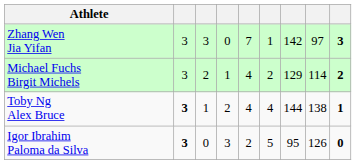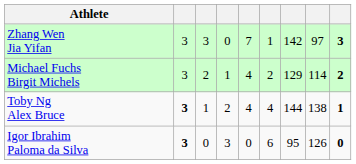 <table class=wikitable style="text-align:center">
 <tr>
 <th width=210>Athlete</th>
 <th width=20></th>
 <th width=20></th>
 <th width=20></th>
 <th width=20></th>
 <th width=20></th>
 <th width=20></th>
 <th width=20></th>
 <th width=20></th>
 </tr>
 <tr bgcolor=ccffcc>
 <td style="text-align:left"> <a href='#'>Zhang Wen</a><br> <a href='#'>Jia Yifan</a></td>
 <td>3</td>
 <td>3</td>
 <td>0</td>
 <td>7</td>
 <td>1</td>
 <td>142</td>
 <td>97</td>
 <td><strong>3</strong></td>
 </tr>
 <tr bgcolor=ccffcc>
 <td style="text-align:left"> <a href='#'>Michael Fuchs</a><br> <a href='#'>Birgit Michels</a></td>
 <td>3</td>
 <td>2</td>
 <td>1</td>
 <td>4</td>
 <td>2</td>
 <td>129</td>
 <td>114</td>
 <td><strong>2</strong></td>
 </tr>
 <tr>
 <td style="text-align:left"> <a href='#'>Toby Ng</a><br> <a href='#'>Alex Bruce</a></td>
 <td><strong>3</strong></td>
 <td>1</td>
 <td>2</td>
 <td>4</td>
 <td>4</td>
 <td>144</td>
 <td>138</td>
 <td><strong>1</strong></td>
 </tr>
 <tr>
 <td style="text-align:left"> <a href='#'>Igor Ibrahim</a><br> <a href='#'>Paloma da Silva</a></td>
 <td><strong>3</strong></td>
 <td>0</td>
 <td>3</td>
-<td>2</td>
-<td>5</td>
+<td>0</td>
+<td>6</td>
 <td>95</td>
 <td>126</td>
 <td><strong>0</strong></td>
 </tr>
 </table>
